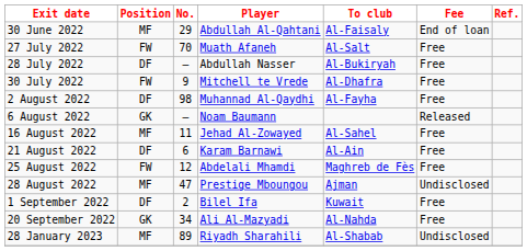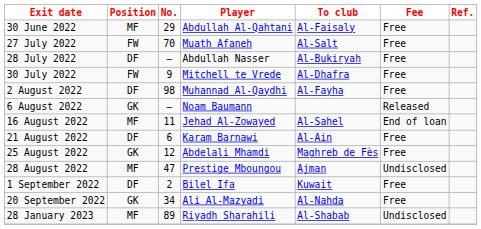 <table class="wikitable sortable">
 <tr>
 <th style="background:white; color:red;"><strong>Exit date</strong></th>
 <th style="background:white; color:red;"><strong>Position</strong></th>
 <th style="background:white; color:red;"><strong>No.</strong></th>
 <th style="background:white; color:red;"><strong>Player</strong></th>
 <th style="background:white; color:red;"><strong>To club</strong></th>
 <th style="background:white; color:red;"><strong>Fee</strong></th>
 <th style="background:white; color:red;"><strong>Ref.</strong></th>
 </tr>
 <tr>
 <td>30 June 2022</td>
 <td style="text-align:center;">MF</td>
 <td style="text-align:center;">29</td>
 <td style="text-align:left;"> <a href='#'>Abdullah Al-Qahtani</a></td>
 <td style="text-align:left;"> <a href='#'>Al-Faisaly</a></td>
-<td>End of loan</td>
+<td>Free</td>
 <td></td>
 </tr>
 <tr>
 <td>27 July 2022</td>
 <td style="text-align:center;">FW</td>
 <td style="text-align:center;">70</td>
 <td style="text-align:left;"> <a href='#'>Muath Afaneh</a></td>
 <td style="text-align:left;"> <a href='#'>Al-Salt</a></td>
 <td>Free</td>
 <td></td>
 </tr>
 <tr>
 <td>28 July 2022</td>
 <td style="text-align:center;">DF</td>
 <td style="text-align:center;">–</td>
 <td style="text-align:left;"> Abdullah Nasser</td>
 <td style="text-align:left;"> <a href='#'>Al-Bukiryah</a></td>
 <td>Free</td>
 <td></td>
 </tr>
 <tr>
 <td>30 July 2022</td>
 <td style="text-align:center;">FW</td>
 <td style="text-align:center;">9</td>
 <td style="text-align:left;"> <a href='#'>Mitchell te Vrede</a></td>
 <td style="text-align:left;"> <a href='#'>Al-Dhafra</a></td>
 <td>Free</td>
 <td></td>
 </tr>
 <tr>
 <td>2 August 2022</td>
 <td style="text-align:center;">DF</td>
 <td style="text-align:center;">98</td>
 <td style="text-align:left;"> <a href='#'>Muhannad Al-Qaydhi</a></td>
 <td style="text-align:left;"> <a href='#'>Al-Fayha</a></td>
 <td>Free</td>
 <td></td>
 </tr>
 <tr>
 <td>6 August 2022</td>
 <td style="text-align:center;">GK</td>
 <td style="text-align:center;">–</td>
 <td style="text-align:left;"> <a href='#'>Noam Baumann</a></td>
 <td style="text-align:left;"></td>
 <td>Released</td>
 <td></td>
 </tr>
 <tr>
 <td>16 August 2022</td>
 <td style="text-align:center;">MF</td>
 <td style="text-align:center;">11</td>
 <td style="text-align:left;"> <a href='#'>Jehad Al-Zowayed</a></td>
 <td style="text-align:left;"> <a href='#'>Al-Sahel</a></td>
-<td>Free</td>
+<td>End of loan</td>
 <td></td>
 </tr>
 <tr>
 <td>21 August 2022</td>
 <td style="text-align:center;">DF</td>
 <td style="text-align:center;">6</td>
 <td style="text-align:left;"> <a href='#'>Karam Barnawi</a></td>
 <td style="text-align:left;"> <a href='#'>Al-Ain</a></td>
 <td>Free</td>
 <td></td>
 </tr>
 <tr>
 <td>25 August 2022</td>
-<td style="text-align:center;">FW</td>
+<td style="text-align:center;">GK</td>
 <td style="text-align:center;">12</td>
 <td style="text-align:left;"> <a href='#'>Abdelali Mhamdi</a></td>
 <td style="text-align:left;"> <a href='#'>Maghreb de Fès</a></td>
 <td>Free</td>
 <td></td>
 </tr>
 <tr>
 <td>28 August 2022</td>
 <td style="text-align:center;">MF</td>
 <td style="text-align:center;">47</td>
 <td style="text-align:left;"> <a href='#'>Prestige Mboungou</a></td>
 <td style="text-align:left;"> <a href='#'>Ajman</a></td>
 <td>Undisclosed</td>
 <td></td>
 </tr>
 <tr>
 <td>1 September 2022</td>
 <td style="text-align:center;">DF</td>
 <td style="text-align:center;">2</td>
 <td style="text-align:left;"> <a href='#'>Bilel Ifa</a></td>
 <td style="text-align:left;"> <a href='#'>Kuwait</a></td>
 <td>Free</td>
 <td></td>
 </tr>
 <tr>
 <td>20 September 2022</td>
 <td style="text-align:center;">GK</td>
 <td style="text-align:center;">34</td>
 <td style="text-align:left;"> <a href='#'>Ali Al-Mazyadi</a></td>
 <td style="text-align:left;"> <a href='#'>Al-Nahda</a></td>
 <td>Free</td>
 <td></td>
 </tr>
 <tr>
 <td>28 January 2023</td>
 <td style="text-align:center;">MF</td>
 <td style="text-align:center;">89</td>
 <td style="text-align:left;"> <a href='#'>Riyadh Sharahili</a></td>
 <td style="text-align:left;"> <a href='#'>Al-Shabab</a></td>
 <td>Undisclosed</td>
 <td></td>
 </tr>
 <tr>
 </tr>
 </table>
